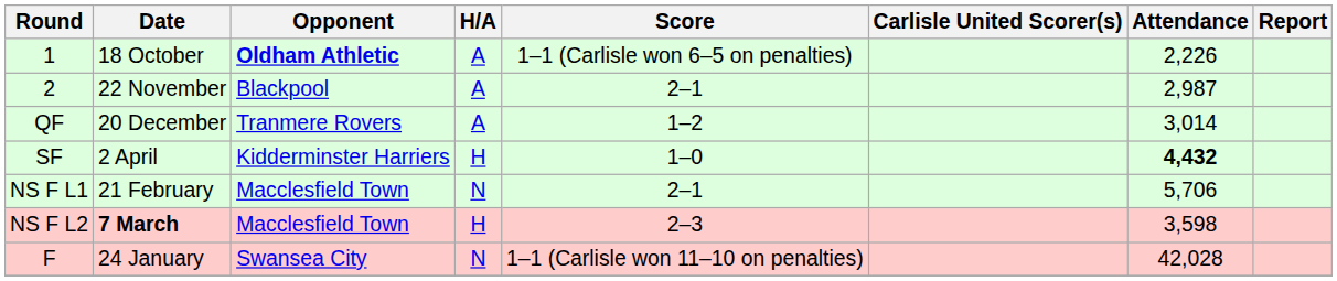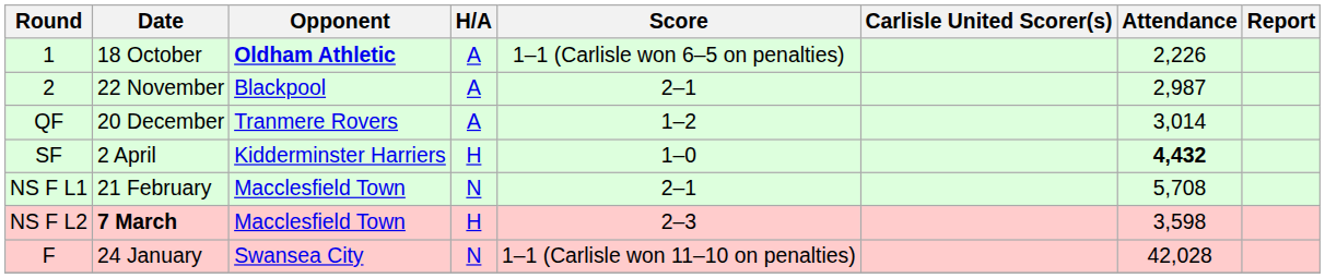 <table class="wikitable" style="text-align:center">
 <tr>
 <th>Round</th>
 <th>Date</th>
 <th>Opponent</th>
 <th>H/A</th>
 <th>Score</th>
 <th>Carlisle United Scorer(s)</th>
 <th>Attendance</th>
 <th>Report</th>
 </tr>
 <tr bgcolor=#ddffdd>
 <td>1</td>
 <td align=left>18 October</td>
 <td align=left><strong><a href='#'>Oldham Athletic</a></strong></td>
 <td><a href='#'>A</a></td>
 <td>1–1 (Carlisle won 6–5 on penalties)</td>
 <td align=left></td>
 <td>2,226</td>
 <td></td>
 </tr>
 <tr bgcolor=#ddffdd>
 <td>2</td>
 <td align=left>22 November</td>
 <td align=left><a href='#'>Blackpool</a></td>
 <td><a href='#'>A</a></td>
 <td>2–1</td>
 <td align=left></td>
 <td>2,987</td>
 <td></td>
 </tr>
 <tr bgcolor=#ddffdd>
 <td>QF</td>
 <td align=left>20 December</td>
 <td align=left><a href='#'>Tranmere Rovers</a></td>
 <td><a href='#'>A</a></td>
 <td>1–2</td>
 <td align=left></td>
 <td>3,014</td>
 <td></td>
 </tr>
 <tr bgcolor=#ddffdd>
 <td>SF</td>
 <td align=left>2 April</td>
 <td align=left><a href='#'>Kidderminster Harriers</a></td>
 <td><a href='#'>H</a></td>
 <td>1–0</td>
 <td align=left></td>
 <td><strong>4,432</strong></td>
 <td></td>
 </tr>
 <tr bgcolor=#ddffdd>
 <td>NS F L1</td>
 <td align=left>21 February</td>
 <td align=left><a href='#'>Macclesfield Town</a></td>
 <td><a href='#'>N</a></td>
 <td>2–1</td>
 <td align=left></td>
-<td>5,706</td>
+<td>5,708</td>
 <td></td>
 </tr>
 <tr bgcolor=#FFCCCC>
 <td>NS F L2</td>
 <td align=left><strong>7 March</strong></td>
 <td align=left><a href='#'>Macclesfield Town</a></td>
 <td><a href='#'>H</a></td>
 <td>2–3</td>
 <td align=left></td>
 <td>3,598</td>
 <td></td>
 </tr>
 <tr bgcolor=#FFCCCC>
 <td>F</td>
 <td align=left>24 January</td>
 <td align=left><a href='#'>Swansea City</a></td>
 <td><a href='#'>N</a></td>
 <td>1–1 (Carlisle won 11–10 on penalties)</td>
 <td align=left></td>
 <td>42,028</td>
 <td></td>
 </tr>
 <tr>
 </tr>
 </table>
